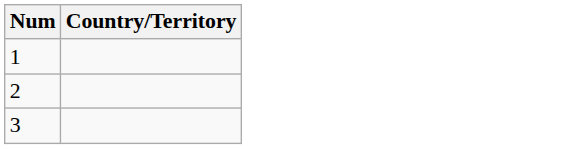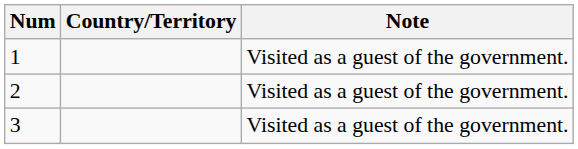 <table class="wikitable">
 <tr>
 <th>Num</th>
 <th>Country/Territory</th>
+<th>Note</th>
 </tr>
 <tr>
 <td>1</td>
 <td></td>
+<td>Visited as a guest of the government.</td>
 </tr>
 <tr>
 <td>2</td>
 <td></td>
+<td>Visited as a guest of the government.</td>
 </tr>
 <tr>
 <td>3</td>
 <td></td>
+<td>Visited as a guest of the government.</td>
 </tr>
 </table>
